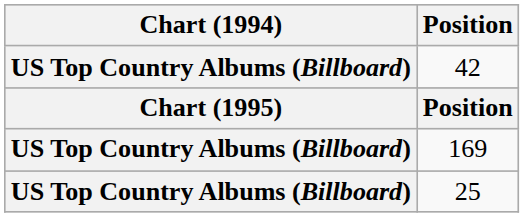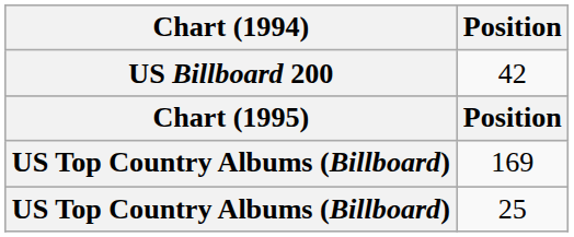 <table class="wikitable plainrowheaders" style="text-align:center">
 <tr>
 <th scope="col">Chart (1994)</th>
 <th scope="col">Position</th>
 </tr>
 <tr>
-<th scope="row">US Top Country Albums (<em>Billboard</em>)</th>
+<th scope="row">US <em>Billboard</em> 200</th>
 <td>42</td>
 </tr>
 <tr>
 <th scope="col">Chart (1995)</th>
 <th scope="col">Position</th>
 </tr>
 <tr>
 <th scope="row">US Top Country Albums (<em>Billboard</em>)</th>
 <td>169</td>
 </tr>
 <tr>
 <th scope="row">US Top Country Albums (<em>Billboard</em>)</th>
 <td>25</td>
 </tr>
 </table>
